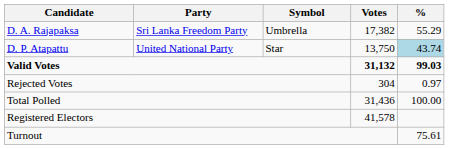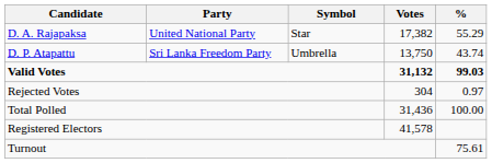 <table class="wikitable" border="1" style="text-align:right;">
 <tr>
 <th align=left width="180">Candidate</th>
 <th align=left width="180">Party</th>
 <th align=left width="120">Symbol</th>
 <th align=left width="60">Votes</th>
 <th align=left width="60">%</th>
 </tr>
 <tr>
 <td align=left><a href='#'>D. A. Rajapaksa</a></td>
-<td align=left><a href='#'>Sri Lanka Freedom Party</a></td>
-<td align=left>Umbrella</td>
+<td align=left><a href='#'>United National Party</a></td>
+<td align=left>Star</td>
 <td align=right>17,382</td>
 <td align=right>55.29</td>
 </tr>
 <tr>
 <td align=left><a href='#'>D. P. Atapattu</a></td>
-<td align=left><a href='#'>United National Party</a></td>
-<td align=left>Star</td>
+<td align=left><a href='#'>Sri Lanka Freedom Party</a></td>
+<td align=left>Umbrella</td>
 <td align=right>13,750</td>
-<td align=right style="background: lightblue;">43.74</td>
+<td align=right>43.74</td>
 </tr>
 <tr>
 <td align=left colspan=3><strong>Valid Votes</strong></td>
 <td align=right><strong>31,132</strong></td>
 <td align=right><strong>99.03</strong></td>
 </tr>
 <tr>
 <td align=left colspan=3>Rejected Votes</td>
 <td align=right>304</td>
 <td align=right>0.97</td>
 </tr>
 <tr>
 <td align=left colspan=3>Total Polled</td>
 <td align=right>31,436</td>
 <td align=right>100.00</td>
 </tr>
 <tr>
 <td align=left colspan=3>Registered Electors</td>
 <td align=right>41,578</td>
 <td></td>
 </tr>
 <tr>
 <td align=left colspan=4>Turnout</td>
 <td align=right>75.61</td>
 </tr>
 </table>
